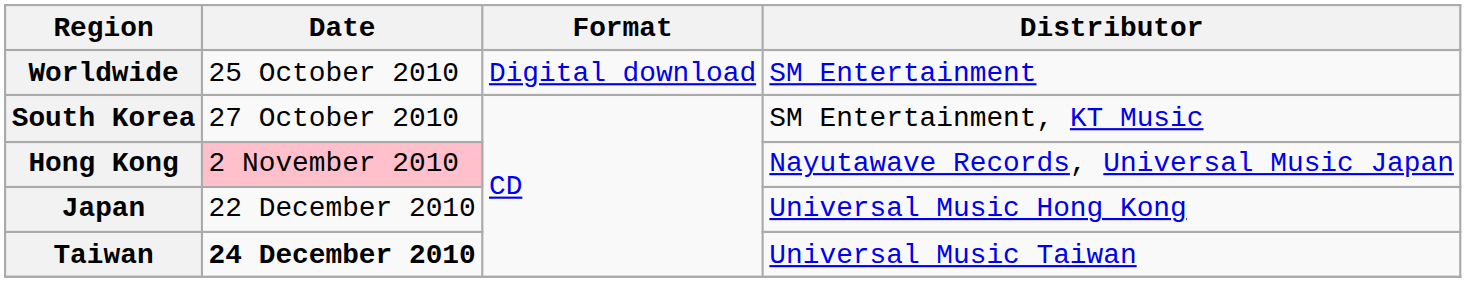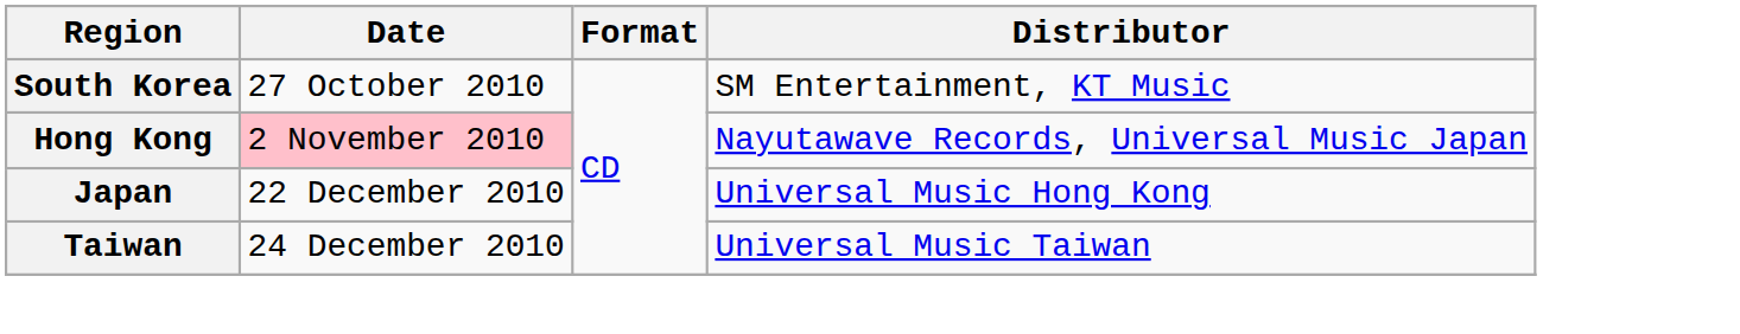 <table class="wikitable plainrowheaders">
 <tr>
 <th>Region</th>
 <th>Date</th>
 <th>Format</th>
 <th>Distributor</th>
-</tr>
-<tr>
-<th scope="row">Worldwide</th>
-<td>25 October 2010</td>
-<td><a href='#'>Digital download</a></td>
-<td><a href='#'>SM Entertainment</a></td>
 </tr>
 <tr>
 <th scope="row">South Korea</th>
 <td>27 October 2010</td>
 <td rowspan="4"><a href='#'>CD</a></td>
 <td>SM Entertainment, <a href='#'>KT Music</a></td>
 </tr>
 <tr>
 <th scope="row">Hong Kong</th>
 <td style="background: pink;">2 November 2010</td>
 <td><a href='#'>Nayutawave Records</a>, <a href='#'>Universal Music Japan</a></td>
 </tr>
 <tr>
 <th scope="row">Japan</th>
 <td>22 December 2010</td>
 <td><a href='#'>Universal Music Hong Kong</a></td>
 </tr>
 <tr>
 <th scope="row">Taiwan</th>
-<td><strong>24 December 2010</strong></td>
+<td>24 December 2010</td>
 <td><a href='#'>Universal Music Taiwan</a></td>
 </tr>
 <tr>
 </tr>
 </table>
